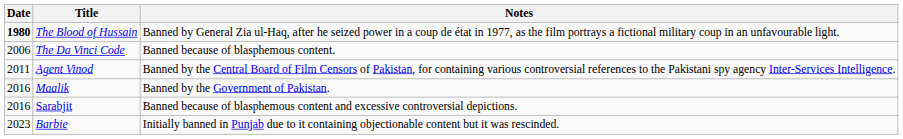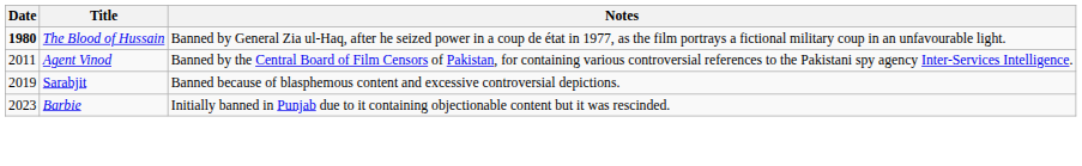 <table class="wikitable sortable">
 <tr>
 <th>Date</th>
 <th>Title</th>
 <th>Notes</th>
 </tr>
 <tr>
 <td><strong>1980</strong></td>
 <td><em><a href='#'>The Blood of Hussain</a></em></td>
 <td>Banned by General Zia ul-Haq, after he seized power in a coup de état in 1977, as the film portrays a fictional military coup in an unfavourable light.</td>
 </tr>
 <tr>
-<td>2006</td>
-<td><em><a href='#'>The Da Vinci Code</a></em></td>
-<td>Banned because of blasphemous content.</td>
-</tr>
-<tr>
 <td>2011</td>
 <td><em><a href='#'>Agent Vinod</a></em></td>
 <td>Banned by the <a href='#'>Central Board of Film Censors</a> of <a href='#'>Pakistan</a>, for containing various controversial references to the Pakistani spy agency <a href='#'>Inter-Services Intelligence</a>.</td>
 </tr>
 <tr>
-<td>2016</td>
-<td><em><a href='#'>Maalik</a></em></td>
-<td>Banned by the <a href='#'>Government of Pakistan</a>.</td>
-</tr>
-<tr>
-<td>2016</td>
+<td>2019</td>
 <td><a href='#'>Sarabjit</a></td>
 <td>Banned because of blasphemous content and excessive controversial depictions.</td>
 </tr>
 <tr>
 <td>2023</td>
 <td><em><a href='#'>Barbie</a></em></td>
 <td>Initially banned in <a href='#'>Punjab</a> due to it containing objectionable content but it was rescinded.</td>
 </tr>
 </table>
